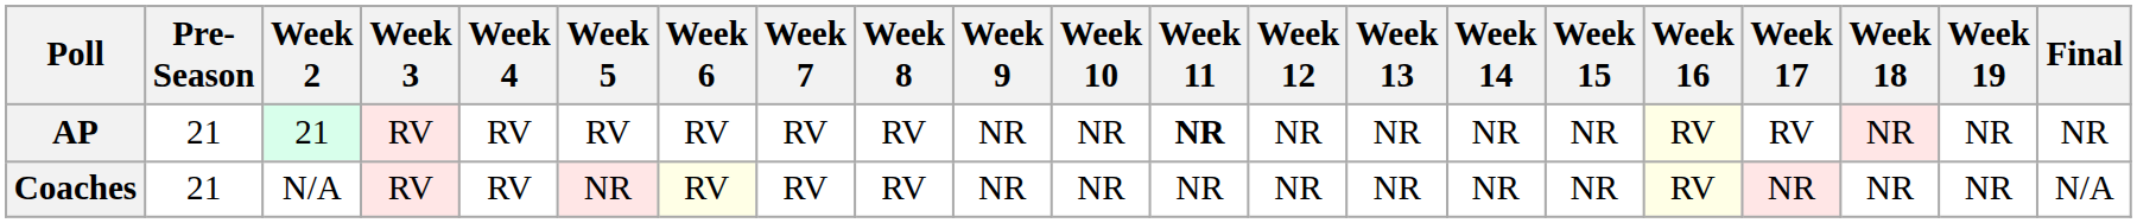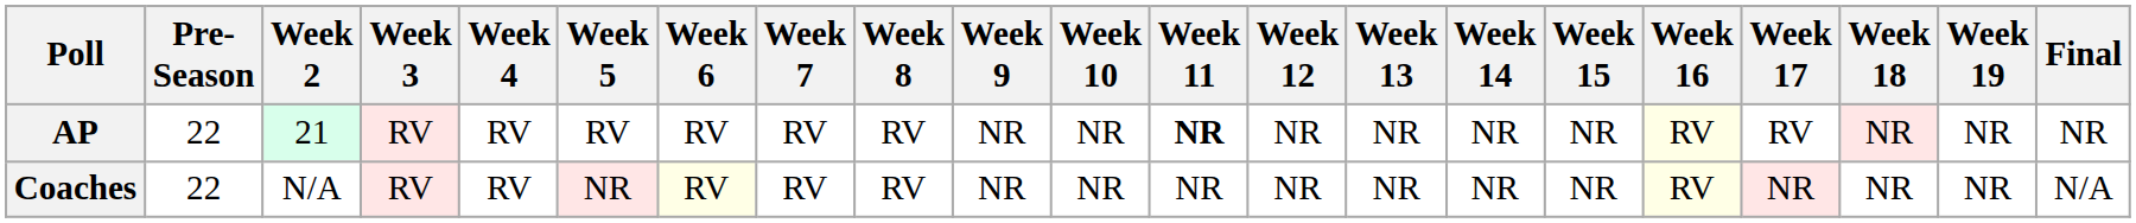 <table class="wikitable" style="white-space:nowrap;font-size:90%">
 <tr>
 <th>Poll</th>
 <th>Pre-<br>Season</th>
 <th>Week<br>2</th>
 <th>Week<br>3</th>
 <th>Week<br>4</th>
 <th>Week<br>5</th>
 <th>Week<br>6</th>
 <th>Week<br>7</th>
 <th>Week<br>8</th>
 <th>Week<br>9</th>
 <th>Week<br>10</th>
 <th>Week<br>11</th>
 <th>Week<br>12</th>
 <th>Week<br>13</th>
 <th>Week<br>14</th>
 <th>Week<br>15</th>
 <th>Week<br>16</th>
 <th>Week<br>17</th>
 <th>Week<br>18</th>
 <th>Week<br>19</th>
 <th>Final</th>
 </tr>
 <tr style="text-align:center;">
 <th>AP</th>
-<td style="background:#FFF;">21</td>
+<td style="background:#FFF;">22</td>
 <td style="background:#D8FFEB;">21</td>
 <td style="background:#FFE6E6;">RV</td>
 <td style="background:#FFF;">RV</td>
 <td style="background:#FFF;">RV</td>
 <td style="background:#FFF;">RV</td>
 <td style="background:#FFF;">RV</td>
 <td style="background:#FFF;">RV</td>
 <td style="background:#FFF;">NR</td>
 <td style="background:#FFF;">NR</td>
 <td style="background:#FFF;"><strong>NR</strong></td>
 <td style="background:#FFF;">NR</td>
 <td style="background:#FFF;">NR</td>
 <td style="background:#FFF;">NR</td>
 <td style="background:#FFF;">NR</td>
 <td style="background:#FFFFE6;">RV</td>
 <td style="background:#FFF;">RV</td>
 <td style="background:#FFE6E6;">NR</td>
 <td style="background:#FFF;">NR</td>
 <td style="background:#FFF;">NR</td>
 </tr>
 <tr style="text-align:center;">
 <th>Coaches</th>
-<td style="background:#FFF;">21</td>
+<td style="background:#FFF;">22</td>
 <td style="background:#FFF;">N/A</td>
 <td style="background:#FFE6E6;">RV</td>
 <td style="background:#FFF;">RV</td>
 <td style="background:#FFE6E6;">NR</td>
 <td style="background:#FFFFE6;">RV</td>
 <td style="background:#FFF;">RV</td>
 <td style="background:#FFF;">RV</td>
 <td style="background:#FFF;">NR</td>
 <td style="background:#FFF;">NR</td>
 <td style="background:#FFF;">NR</td>
 <td style="background:#FFF;">NR</td>
 <td style="background:#FFF;">NR</td>
 <td style="background:#FFF;">NR</td>
 <td style="background:#FFF;">NR</td>
 <td style="background:#FFFFE6;">RV</td>
 <td style="background:#FFE6E6;">NR</td>
 <td style="background:#FFF;">NR</td>
 <td style="background:#FFF;">NR</td>
 <td style="background:#FFF;">N/A</td>
 </tr>
 </table>
